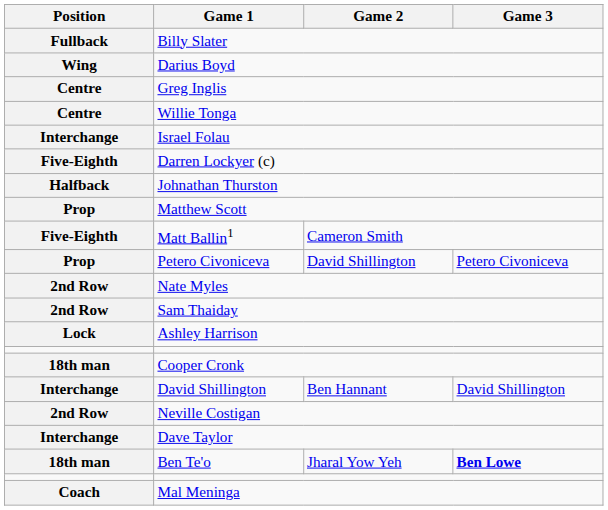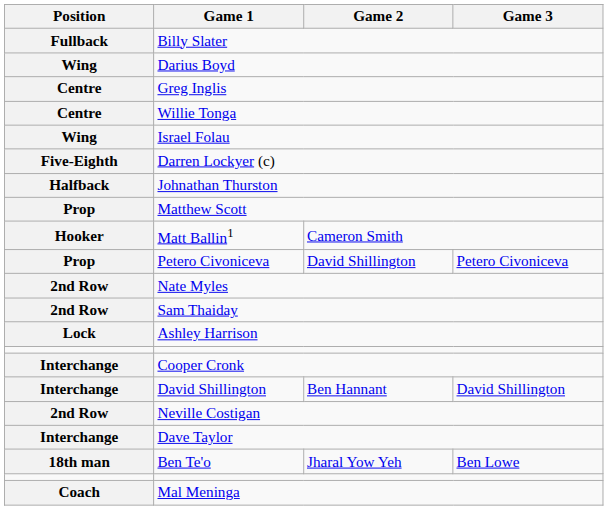 <table class="wikitable">
 <tr>
 <th width="150">Position</th>
 <th width="150">Game 1</th>
 <th width="150">Game 2</th>
 <th width="150">Game 3</th>
 </tr>
 <tr>
 <th>Fullback</th>
 <td colspan="3"> <a href='#'>Billy Slater</a></td>
 </tr>
 <tr>
 <th>Wing</th>
 <td colspan="3"> <a href='#'>Darius Boyd</a></td>
 </tr>
 <tr>
 <th>Centre</th>
 <td colspan="3"> <a href='#'>Greg Inglis</a></td>
 </tr>
 <tr>
 <th>Centre</th>
 <td colspan="3"> <a href='#'>Willie Tonga</a></td>
 </tr>
 <tr>
-<th>Interchange</th>
+<th>Wing</th>
 <td colspan="3"> <a href='#'>Israel Folau</a></td>
 </tr>
 <tr>
 <th>Five-Eighth</th>
 <td colspan="3"> <a href='#'>Darren Lockyer</a> (c)</td>
 </tr>
 <tr>
 <th>Halfback</th>
 <td colspan="3"> <a href='#'>Johnathan Thurston</a></td>
 </tr>
 <tr>
 <th>Prop</th>
 <td colspan="3"> <a href='#'>Matthew Scott</a></td>
 </tr>
 <tr>
-<th>Five-Eighth</th>
+<th>Hooker</th>
 <td colspan="1"> <a href='#'>Matt Ballin</a><sup>1</sup></td>
 <td colspan="2"> <a href='#'>Cameron Smith</a></td>
 </tr>
 <tr>
 <th>Prop</th>
 <td colspan="1"> <a href='#'>Petero Civoniceva</a></td>
 <td colspan="1"> <a href='#'>David Shillington</a></td>
 <td colspan="1"> <a href='#'>Petero Civoniceva</a></td>
 </tr>
 <tr>
 <th>2nd Row</th>
 <td colspan="3"> <a href='#'>Nate Myles</a></td>
 </tr>
 <tr>
 <th>2nd Row</th>
 <td colspan="3"> <a href='#'>Sam Thaiday</a></td>
 </tr>
 <tr>
 <th>Lock</th>
 <td colspan="3"> <a href='#'>Ashley Harrison</a></td>
 </tr>
 <tr>
 <td></td>
 </tr>
 <tr>
-<th>18th man</th>
+<th>Interchange</th>
 <td colspan="3"> <a href='#'>Cooper Cronk</a></td>
 </tr>
 <tr>
 <th>Interchange</th>
 <td colspan="1"> <a href='#'>David Shillington</a></td>
 <td colspan="1"> <a href='#'>Ben Hannant</a></td>
 <td colspan="1"> <a href='#'>David Shillington</a></td>
 </tr>
 <tr>
 <th>2nd Row</th>
 <td colspan="3"> <a href='#'>Neville Costigan</a></td>
 </tr>
 <tr>
 <th>Interchange</th>
 <td colspan="3"> <a href='#'>Dave Taylor</a></td>
 </tr>
 <tr>
 <th>18th man</th>
 <td colspan="1"> <a href='#'>Ben Te'o</a></td>
 <td colspan="1"> <a href='#'>Jharal Yow Yeh</a></td>
-<td colspan="1"><strong> <a href='#'>Ben Lowe</a></strong></td>
+<td colspan="1"> <a href='#'>Ben Lowe</a></td>
 </tr>
 <tr>
 <td></td>
 </tr>
 <tr>
 <th>Coach</th>
 <td colspan="3"><a href='#'>Mal Meninga</a></td>
 </tr>
 </table>
